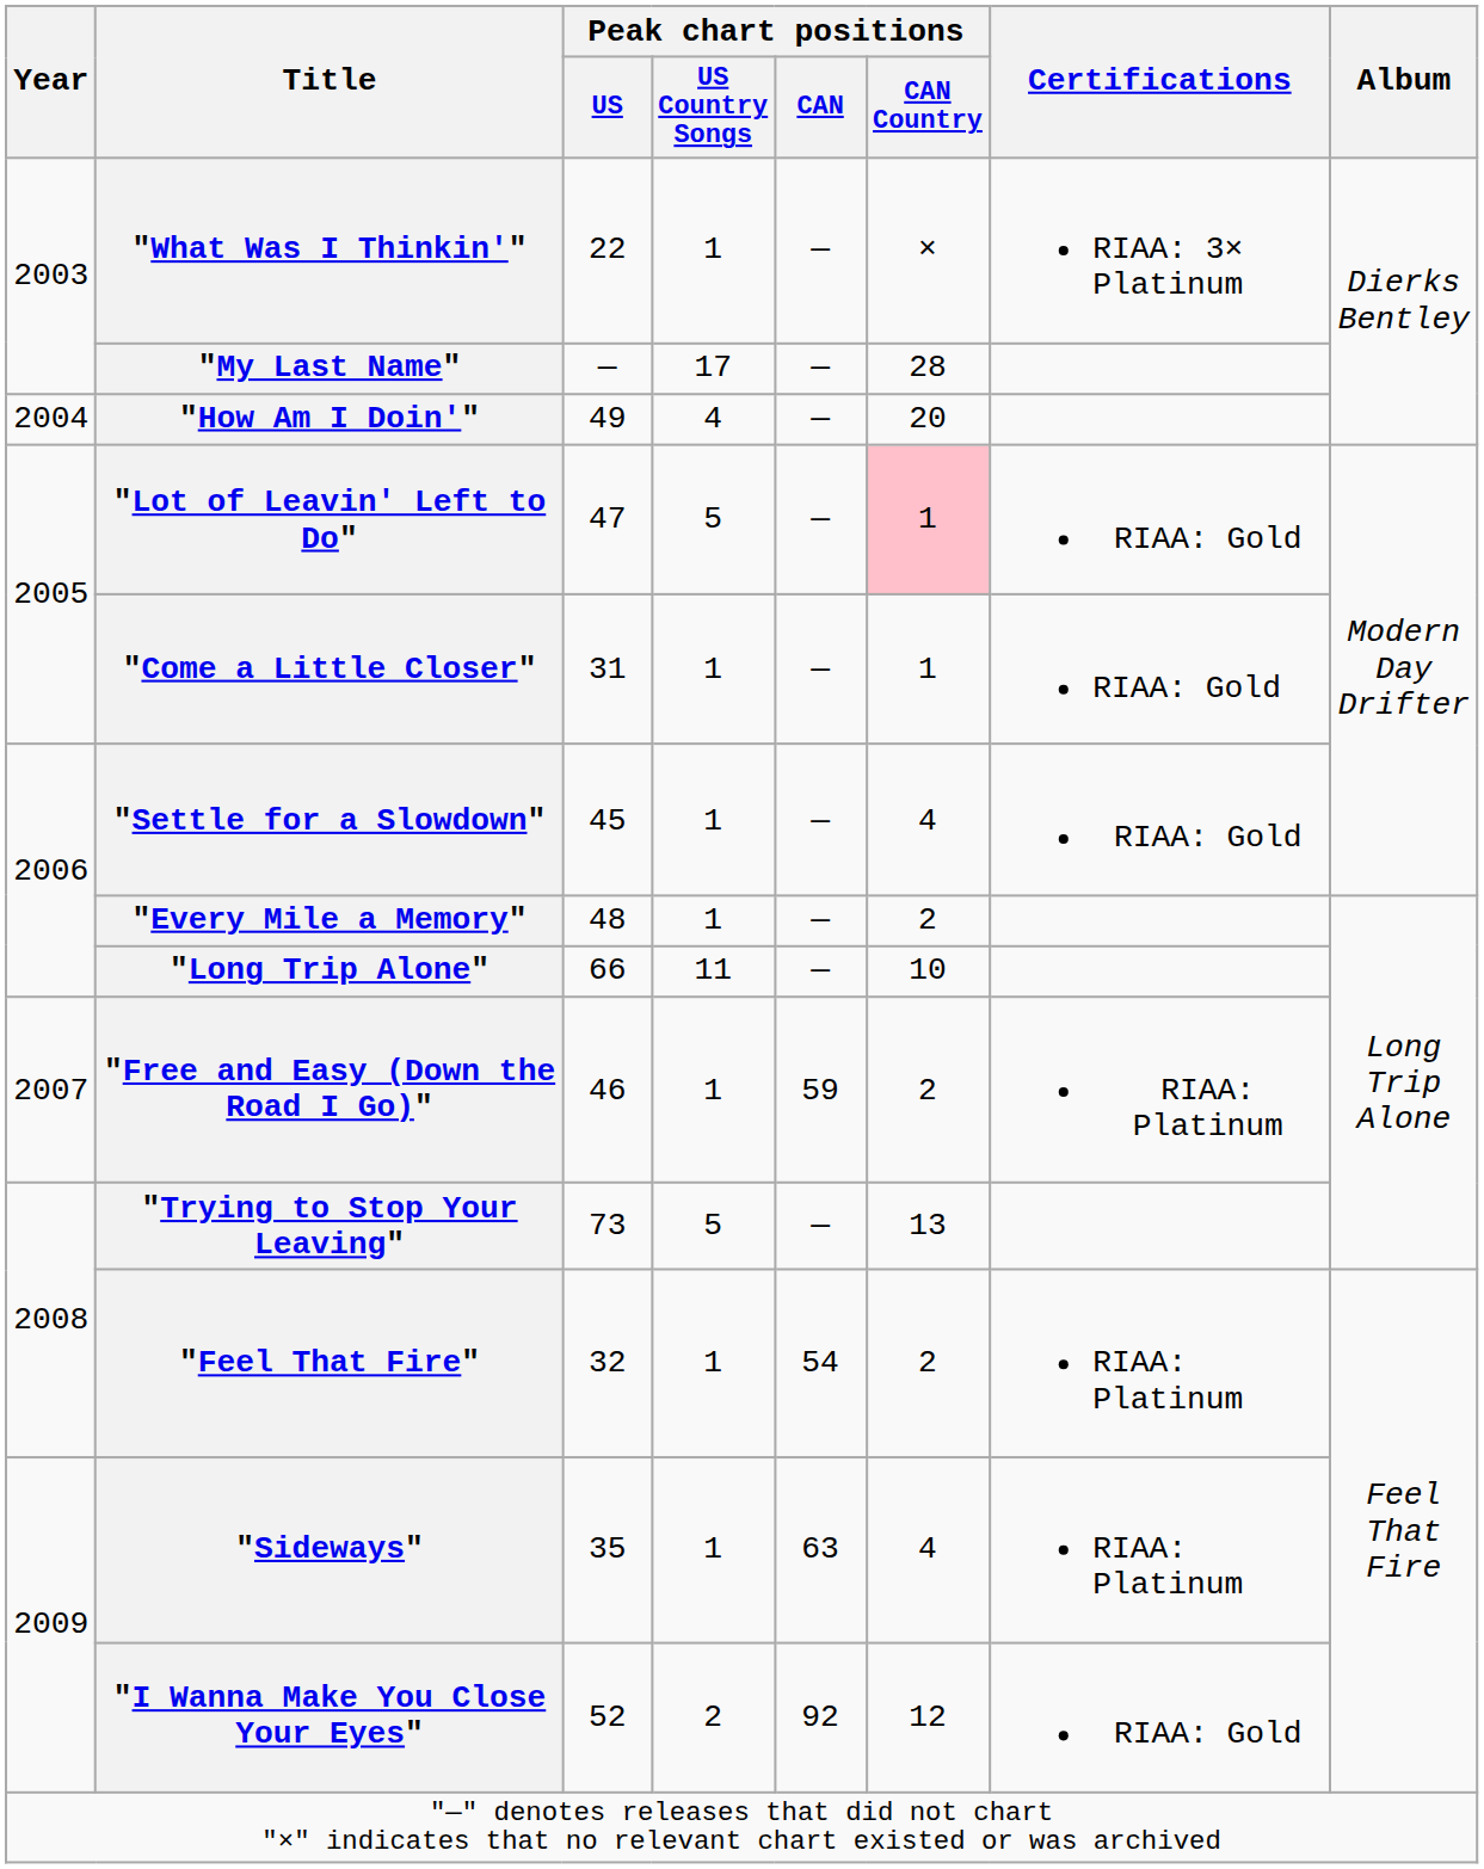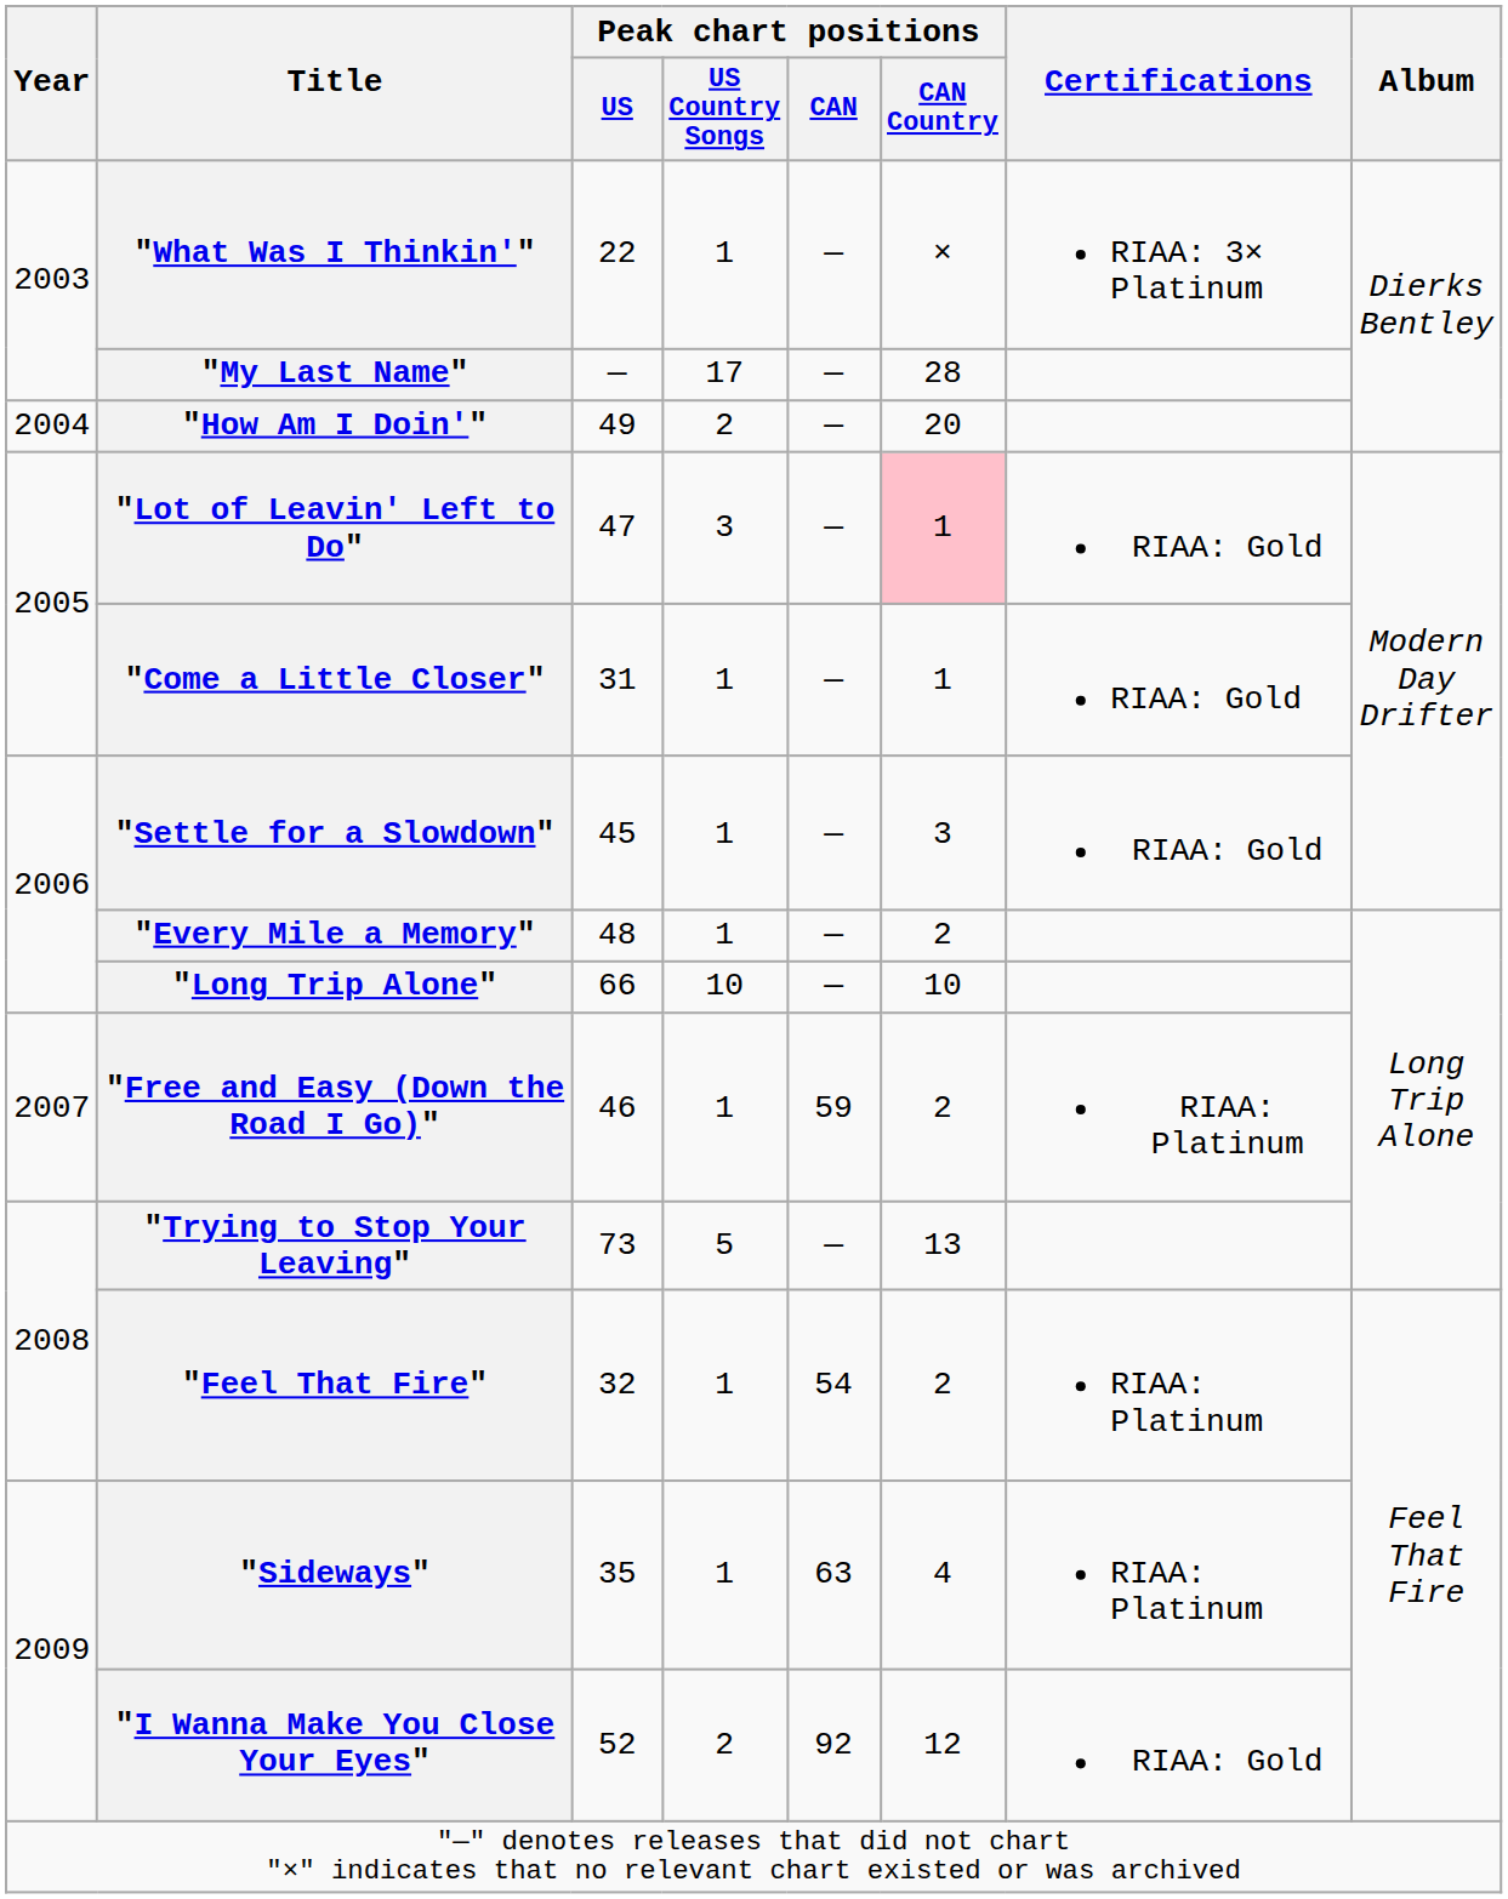 <table class="wikitable plainrowheaders" style="text-align:center;">
 <tr>
 <th scope="col" rowspan="2">Year</th>
 <th scope="col" rowspan="2" style="width:21em;">Title</th>
 <th scope="col" colspan="4">Peak chart positions</th>
 <th scope="col" rowspan="2" style="width:12em;"><a href='#'>Certifications</a><br></th>
 <th scope="col" rowspan="2">Album</th>
 </tr>
 <tr style=font-size:smaller;>
 <th scope="col" style="width:4em;"><a href='#'>US</a><br></th>
 <th scope="col" style="width:4em;"><a href='#'>US Country Songs</a><br></th>
 <th scope="col" style="width:4em;"><a href='#'>CAN</a><br></th>
 <th scope="col" style="width:4em;"><a href='#'>CAN Country</a><br></th>
 </tr>
 <tr>
 <td rowspan="2">2003</td>
 <th scope="row">"<a href='#'>What Was I Thinkin'</a>"</th>
 <td>22</td>
 <td>1</td>
 <td>—</td>
 <td>×</td>
 <td align="left"><br><ul><li>RIAA: 3× Platinum</li></ul></td>
 <td rowspan="3"><em>Dierks Bentley</em></td>
 </tr>
 <tr>
 <th scope="row">"<a href='#'>My Last Name</a>"</th>
 <td>—</td>
 <td>17</td>
 <td>—</td>
 <td>28</td>
 <td></td>
 </tr>
 <tr>
 <td>2004</td>
 <th scope="row">"<a href='#'>How Am I Doin'</a>"</th>
 <td>49</td>
-<td>4</td>
+<td>2</td>
 <td>—</td>
 <td>20</td>
 <td></td>
 </tr>
 <tr>
 <td rowspan="2">2005</td>
 <th scope="row">"<a href='#'>Lot of Leavin' Left to Do</a>"</th>
 <td>47</td>
-<td>5</td>
+<td>3</td>
 <td>—</td>
 <td style="background: pink;">1</td>
 <td><br><ul><li>RIAA: Gold</li></ul></td>
 <td rowspan="3"><em>Modern Day Drifter</em></td>
 </tr>
 <tr>
 <th scope="row">"<a href='#'>Come a Little Closer</a>"</th>
 <td>31</td>
 <td>1</td>
 <td>—</td>
 <td>1</td>
 <td align="left"><br><ul><li>RIAA: Gold</li></ul></td>
 </tr>
 <tr>
 <td rowspan="3">2006</td>
 <th scope="row">"<a href='#'>Settle for a Slowdown</a>"</th>
 <td>45</td>
 <td>1</td>
 <td>—</td>
-<td>4</td>
+<td>3</td>
 <td><br><ul><li>RIAA: Gold</li></ul></td>
 </tr>
 <tr>
 <th scope="row">"<a href='#'>Every Mile a Memory</a>"</th>
 <td>48</td>
 <td>1</td>
 <td>—</td>
 <td>2</td>
 <td></td>
 <td rowspan="4"><em>Long Trip Alone</em></td>
 </tr>
 <tr>
 <th scope="row">"<a href='#'>Long Trip Alone</a>"</th>
 <td>66</td>
-<td>11</td>
+<td>10</td>
 <td>—</td>
 <td>10</td>
 <td></td>
 </tr>
 <tr>
 <td>2007</td>
 <th scope="row">"<a href='#'>Free and Easy (Down the Road I Go)</a>"</th>
 <td>46</td>
 <td>1</td>
 <td>59</td>
 <td>2</td>
 <td><br><ul><li>RIAA: Platinum</li></ul></td>
 </tr>
 <tr>
 <td rowspan="2">2008</td>
 <th scope="row">"<a href='#'>Trying to Stop Your Leaving</a>"</th>
 <td>73</td>
 <td>5</td>
 <td>—</td>
 <td>13</td>
 <td></td>
 </tr>
 <tr>
 <th scope="row">"<a href='#'>Feel That Fire</a>"</th>
 <td>32</td>
 <td>1</td>
 <td>54</td>
 <td>2</td>
 <td align="left"><br><ul><li>RIAA: Platinum</li></ul></td>
 <td rowspan="3"><em>Feel That Fire</em></td>
 </tr>
 <tr>
 <td rowspan="2">2009</td>
 <th scope="row">"<a href='#'>Sideways</a>"</th>
 <td>35</td>
 <td>1</td>
 <td>63</td>
 <td>4</td>
 <td align="left"><br><ul><li>RIAA: Platinum</li></ul></td>
 </tr>
 <tr>
 <th scope="row">"<a href='#'>I Wanna Make You Close Your Eyes</a>"</th>
 <td>52</td>
 <td>2</td>
 <td>92</td>
 <td>12</td>
 <td><br><ul><li>RIAA: Gold</li></ul></td>
 </tr>
 <tr>
 <td colspan="10" style="font-size:85%">"—" denotes releases that did not chart<br>"×" indicates that no relevant chart existed or was archived</td>
 </tr>
 </table>
